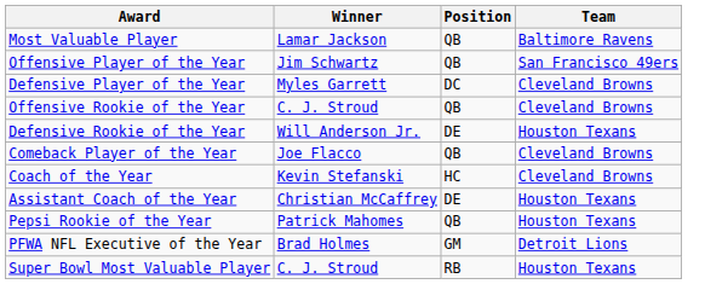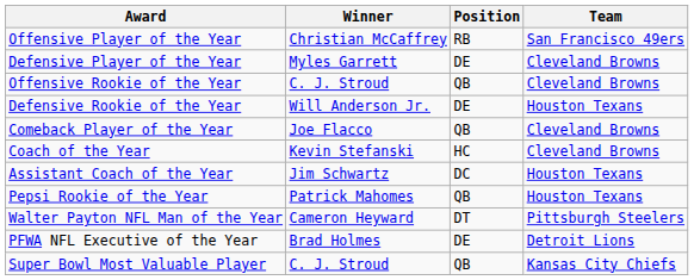 <table class="wikitable">
 <tr>
 <th>Award</th>
 <th>Winner</th>
 <th>Position</th>
 <th>Team</th>
 </tr>
 <tr>
-<td><a href='#'>Most Valuable Player</a></td>
-<td><a href='#'>Lamar Jackson</a></td>
-<td>QB</td>
-<td><a href='#'>Baltimore Ravens</a></td>
-</tr>
-<tr>
 <td><a href='#'>Offensive Player of the Year</a></td>
-<td><a href='#'>Jim Schwartz</a></td>
-<td>QB</td>
+<td><a href='#'>Christian McCaffrey</a></td>
+<td>RB</td>
 <td><a href='#'>San Francisco 49ers</a></td>
 </tr>
 <tr>
 <td><a href='#'>Defensive Player of the Year</a></td>
 <td><a href='#'>Myles Garrett</a></td>
-<td>DC</td>
+<td>DE</td>
 <td><a href='#'>Cleveland Browns</a></td>
 </tr>
 <tr>
 <td><a href='#'>Offensive Rookie of the Year</a></td>
 <td><a href='#'>C. J. Stroud</a></td>
 <td>QB</td>
 <td><a href='#'>Cleveland Browns</a></td>
 </tr>
 <tr>
 <td><a href='#'>Defensive Rookie of the Year</a></td>
 <td><a href='#'>Will Anderson Jr.</a></td>
 <td>DE</td>
 <td><a href='#'>Houston Texans</a></td>
 </tr>
 <tr>
 <td><a href='#'>Comeback Player of the Year</a></td>
 <td><a href='#'>Joe Flacco</a></td>
 <td>QB</td>
 <td><a href='#'>Cleveland Browns</a></td>
 </tr>
 <tr>
 <td><a href='#'>Coach of the Year</a></td>
 <td><a href='#'>Kevin Stefanski</a></td>
 <td>HC</td>
 <td><a href='#'>Cleveland Browns</a></td>
 </tr>
 <tr>
 <td><a href='#'>Assistant Coach of the Year</a></td>
-<td><a href='#'>Christian McCaffrey</a></td>
-<td>DE</td>
+<td><a href='#'>Jim Schwartz</a></td>
+<td>DC</td>
 <td><a href='#'>Houston Texans</a></td>
 </tr>
 <tr>
 <td><a href='#'>Pepsi Rookie of the Year</a></td>
 <td><a href='#'>Patrick Mahomes</a></td>
 <td>QB</td>
 <td><a href='#'>Houston Texans</a></td>
 </tr>
 <tr>
+<td><a href='#'>Walter Payton NFL Man of the Year</a></td>
+<td><a href='#'>Cameron Heyward</a></td>
+<td>DT</td>
+<td><a href='#'>Pittsburgh Steelers</a></td>
+</tr>
+<tr>
 <td><a href='#'>PFWA</a> NFL Executive of the Year</td>
 <td><a href='#'>Brad Holmes</a></td>
-<td>GM</td>
+<td>DE</td>
 <td><a href='#'>Detroit Lions</a></td>
 </tr>
 <tr>
 <td><a href='#'>Super Bowl Most Valuable Player</a></td>
 <td><a href='#'>C. J. Stroud</a></td>
-<td>RB</td>
-<td><a href='#'>Houston Texans</a></td>
+<td>QB</td>
+<td><a href='#'>Kansas City Chiefs</a></td>
 </tr>
 </table>
